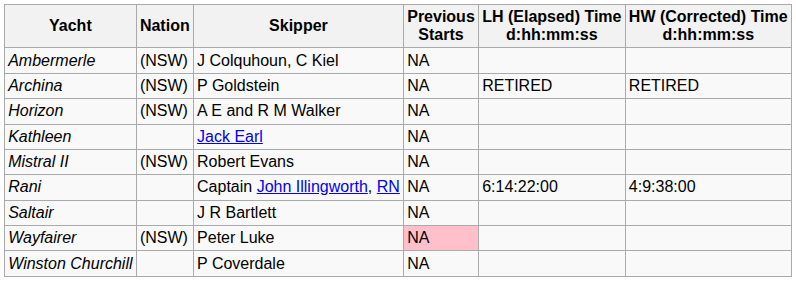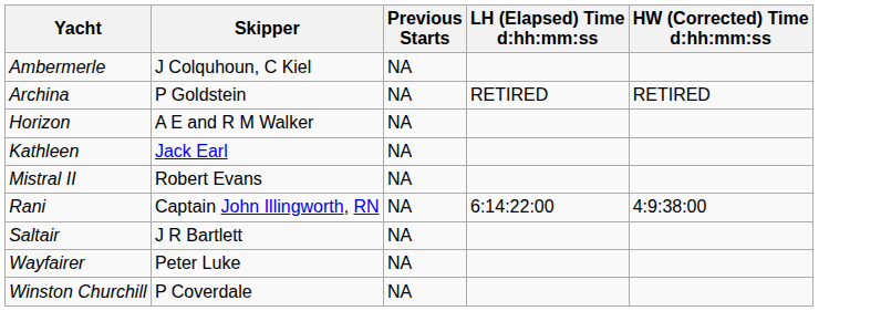 <table class="wikitable">
 <tr>
 <th>Yacht</th>
-<th>Nation</th>
 <th>Skipper</th>
 <th>Previous <br>Starts</th>
 <th>LH (Elapsed) Time <br>d:hh:mm:ss</th>
 <th>HW (Corrected) Time <br>d:hh:mm:ss</th>
 </tr>
 <tr>
 <td><em>Ambermerle</em></td>
-<td>(NSW)</td>
 <td>J Colquhoun, C Kiel</td>
 <td>NA</td>
 <td></td>
 <td></td>
 </tr>
 <tr>
 <td><em>Archina</em></td>
-<td> (NSW)</td>
 <td>P Goldstein</td>
 <td>NA</td>
 <td>RETIRED</td>
 <td>RETIRED</td>
 </tr>
 <tr>
 <td><em>Horizon</em></td>
-<td> (NSW)</td>
 <td>A E and R M Walker</td>
 <td>NA</td>
 <td></td>
 <td></td>
 </tr>
 <tr>
 <td><em>Kathleen</em></td>
-<td></td>
 <td><a href='#'>Jack Earl</a></td>
 <td>NA</td>
 <td></td>
 <td></td>
 </tr>
 <tr>
 <td><em>Mistral II</em></td>
-<td> (NSW)</td>
 <td>Robert Evans</td>
 <td>NA</td>
 <td></td>
 <td></td>
 </tr>
 <tr>
 <td><em>Rani</em></td>
-<td></td>
 <td>Captain <a href='#'>John Illingworth</a>, <a href='#'>RN</a></td>
 <td>NA</td>
 <td>6:14:22:00</td>
 <td>4:9:38:00</td>
 </tr>
 <tr>
 <td><em>Saltair</em></td>
-<td></td>
 <td>J R Bartlett</td>
 <td>NA</td>
 <td></td>
 <td></td>
 </tr>
 <tr>
 <td><em>Wayfairer</em></td>
-<td> (NSW)</td>
 <td>Peter Luke</td>
-<td style="background: pink;">NA</td>
+<td>NA</td>
 <td></td>
 <td></td>
 </tr>
 <tr>
 <td><em>Winston Churchill</em></td>
-<td></td>
 <td>P Coverdale</td>
 <td>NA</td>
 <td></td>
 <td></td>
 </tr>
 </table>
